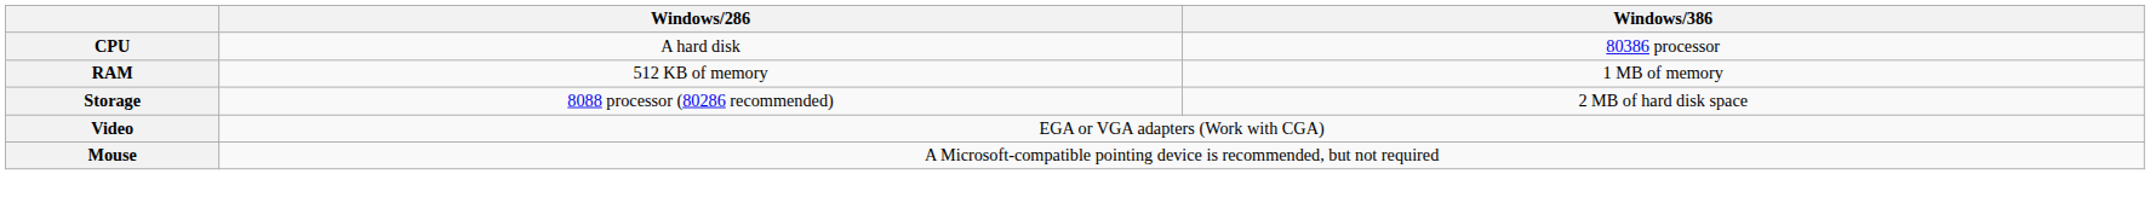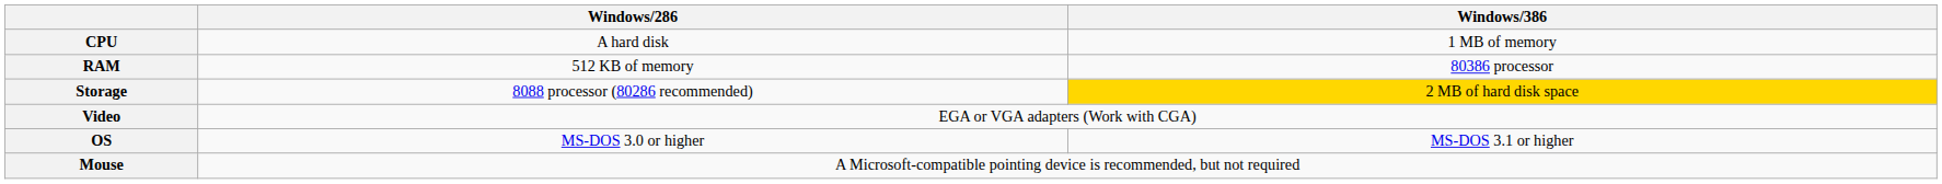 <table class="wikitable" style="text-align:center; width:100%">
 <tr>
 <th style="width: 10%;"></th>
 <th style="width: 45%;">Windows/286</th>
 <th>Windows/386</th>
 </tr>
 <tr>
 <th>CPU</th>
 <td>A hard disk</td>
-<td><a href='#'>80386</a> processor</td>
+<td>1 MB of memory</td>
 </tr>
 <tr>
 <th>RAM</th>
 <td>512 KB of memory</td>
-<td>1 MB of memory</td>
+<td><a href='#'>80386</a> processor</td>
 </tr>
 <tr>
 <th>Storage</th>
 <td><a href='#'>8088</a> processor (<a href='#'>80286</a> recommended)</td>
-<td>2 MB of hard disk space</td>
+<td style="background: gold;">2 MB of hard disk space</td>
 </tr>
 <tr>
 <th>Video</th>
 <td colspan="2">EGA or VGA adapters (Work with CGA)</td>
 </tr>
 <tr>
+<th>OS</th>
+<td><a href='#'>MS-DOS</a> 3.0 or higher</td>
+<td><a href='#'>MS-DOS</a> 3.1 or higher</td>
+</tr>
+<tr>
 <th>Mouse</th>
 <td colspan="2">A Microsoft-compatible pointing device is recommended, but not required</td>
 </tr>
 </table>
